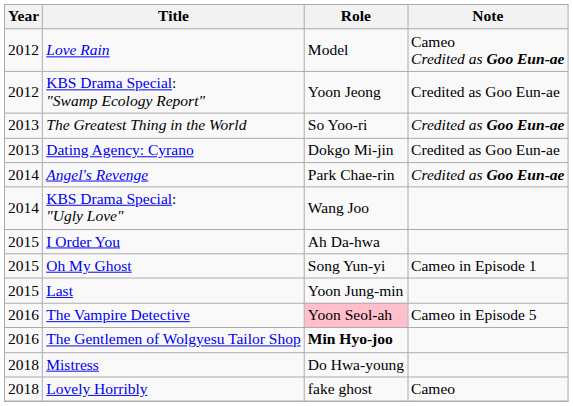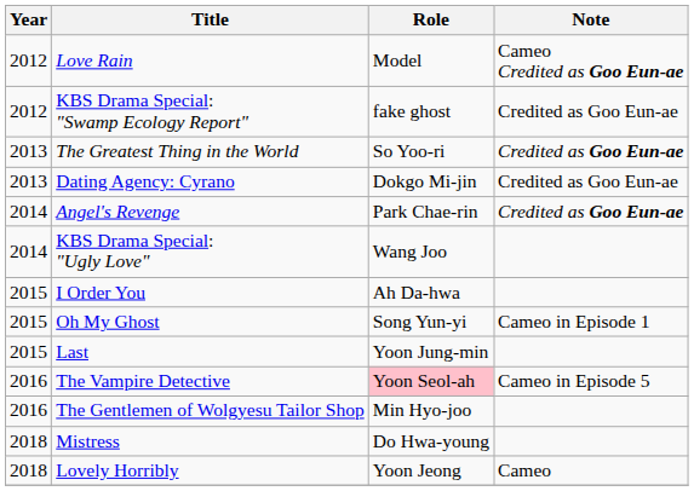 <table class="wikitable sortable">
 <tr>
 <th>Year</th>
 <th>Title</th>
 <th>Role</th>
 <th>Note</th>
 </tr>
 <tr>
 <td>2012</td>
 <td><em><a href='#'>Love Rain</a></em></td>
 <td>Model</td>
 <td>Cameo <br> <em>Credited as <strong>Goo Eun-ae<strong><em></td>
 </tr>
 <tr>
 <td>2012</td>
 <td></em><a href='#'>KBS Drama Special</a>:<em><br>"Swamp Ecology Report"</td>
-<td>Yoon Jeong</td>
+<td>fake ghost</td>
 <td></em>Credited as </strong>Goo Eun-ae</em></strong></td>
 </tr>
 <tr>
 <td>2013</td>
 <td><em>The Greatest Thing in the World</em></td>
 <td>So Yoo-ri</td>
 <td><em>Credited as <strong>Goo Eun-ae<strong><em></td>
 </tr>
 <tr>
 <td>2013</td>
 <td></em><a href='#'>Dating Agency: Cyrano</a><em></td>
 <td>Dokgo Mi-jin</td>
 <td></em>Credited as </strong>Goo Eun-ae</em></strong></td>
 </tr>
 <tr>
 <td>2014</td>
 <td><em><a href='#'>Angel's Revenge</a></em></td>
 <td>Park Chae-rin</td>
 <td><em>Credited as <strong>Goo Eun-ae<strong><em></td>
 </tr>
 <tr>
 <td>2014</td>
 <td></em><a href='#'>KBS Drama Special</a>:<em><br>"Ugly Love"</td>
 <td>Wang Joo</td>
 <td></td>
 </tr>
 <tr>
 <td>2015</td>
 <td></em><a href='#'>I Order You</a><em></td>
 <td>Ah Da-hwa</td>
 <td></td>
 </tr>
 <tr>
 <td>2015</td>
 <td></em><a href='#'>Oh My Ghost</a><em></td>
 <td>Song Yun-yi</td>
 <td>Cameo in Episode 1</td>
 </tr>
 <tr>
 <td>2015</td>
 <td></em><a href='#'>Last</a><em></td>
 <td>Yoon Jung-min</td>
 <td></td>
 </tr>
 <tr>
 <td>2016</td>
 <td></em><a href='#'>The Vampire Detective</a><em></td>
 <td style="background: pink;">Yoon Seol-ah</td>
 <td>Cameo in Episode 5</td>
 </tr>
 <tr>
 <td>2016</td>
 <td></em><a href='#'>The Gentlemen of Wolgyesu Tailor Shop</a><em></td>
-<td><strong>Min Hyo-joo</strong></td>
+<td>Min Hyo-joo</td>
 <td></td>
 </tr>
 <tr>
 <td>2018</td>
 <td></em><a href='#'>Mistress</a><em></td>
 <td>Do Hwa-young</td>
 <td></td>
 </tr>
 <tr>
 <td>2018</td>
 <td></em><a href='#'>Lovely Horribly</a><em></td>
-<td>fake ghost</td>
+<td>Yoon Jeong</td>
 <td>Cameo</td>
 </tr>
 <tr>
 </tr>
 </table>
